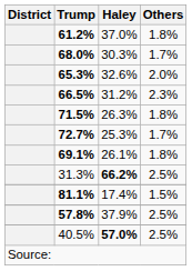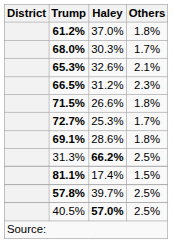 <table class=wikitable>
 <tr>
 <th>District</th>
 <th>Trump</th>
 <th>Haley</th>
 <th>Others</th>
 </tr>
 <tr align=center >
 <th></th>
 <td><strong>61.2%</strong></td>
 <td>37.0%</td>
 <td>1.8%</td>
 </tr>
 <tr align=center >
 <th></th>
 <td><strong>68.0%</strong></td>
 <td>30.3%</td>
 <td>1.7%</td>
 </tr>
 <tr align=center >
 <th></th>
 <td><strong>65.3%</strong></td>
 <td>32.6%</td>
-<td>2.0%</td>
+<td>2.1%</td>
 </tr>
 <tr align=center >
 <th></th>
 <td><strong>66.5%</strong></td>
 <td>31.2%</td>
 <td>2.3%</td>
 </tr>
 <tr align=center >
 <th></th>
 <td><strong>71.5%</strong></td>
-<td>26.3%</td>
+<td>26.6%</td>
 <td>1.8%</td>
 </tr>
 <tr align=center >
 <th></th>
 <td><strong>72.7%</strong></td>
 <td>25.3%</td>
 <td>1.7%</td>
 </tr>
 <tr align=center >
 <th></th>
 <td><strong>69.1%</strong></td>
-<td>26.1%</td>
+<td>28.6%</td>
 <td>1.8%</td>
 </tr>
 <tr align=center >
 <th></th>
 <td>31.3%</td>
 <td><strong>66.2%</strong></td>
 <td>2.5%</td>
 </tr>
 <tr>
 </tr>
 <tr align=center >
 <th></th>
 <td><strong>81.1%</strong></td>
 <td>17.4%</td>
 <td>1.5%</td>
 </tr>
 <tr>
 </tr>
 <tr align=center >
 <th></th>
 <td><strong>57.8%</strong></td>
-<td>37.9%</td>
+<td>39.7%</td>
 <td>2.5%</td>
 </tr>
 <tr>
 </tr>
 <tr align=center >
 <th></th>
 <td>40.5%</td>
 <td><strong>57.0%</strong></td>
 <td>2.5%</td>
 </tr>
 <tr>
 <td colspan="6" style="text-align:left;">Source: </td>
 </tr>
 </table>
